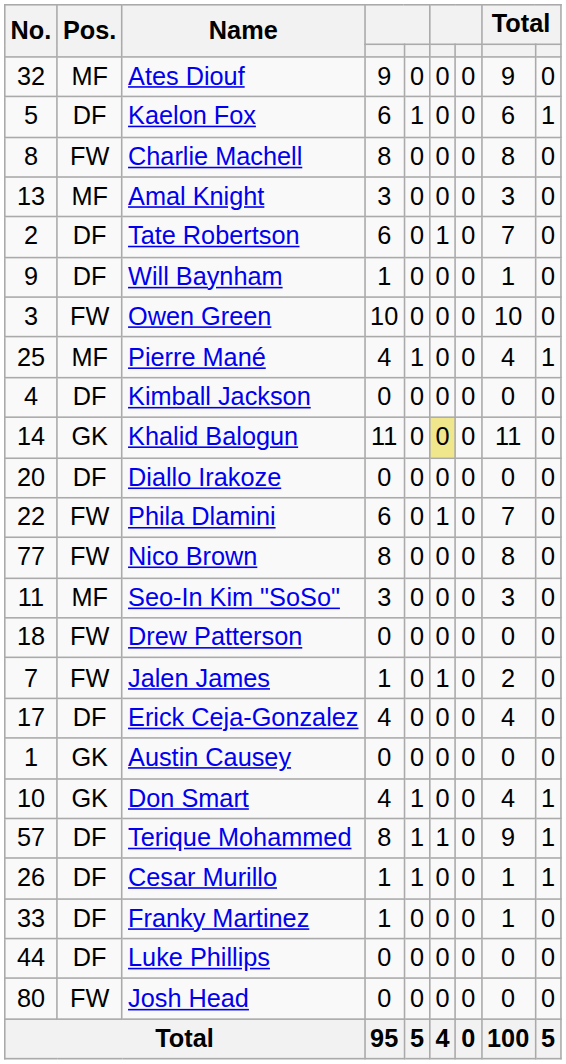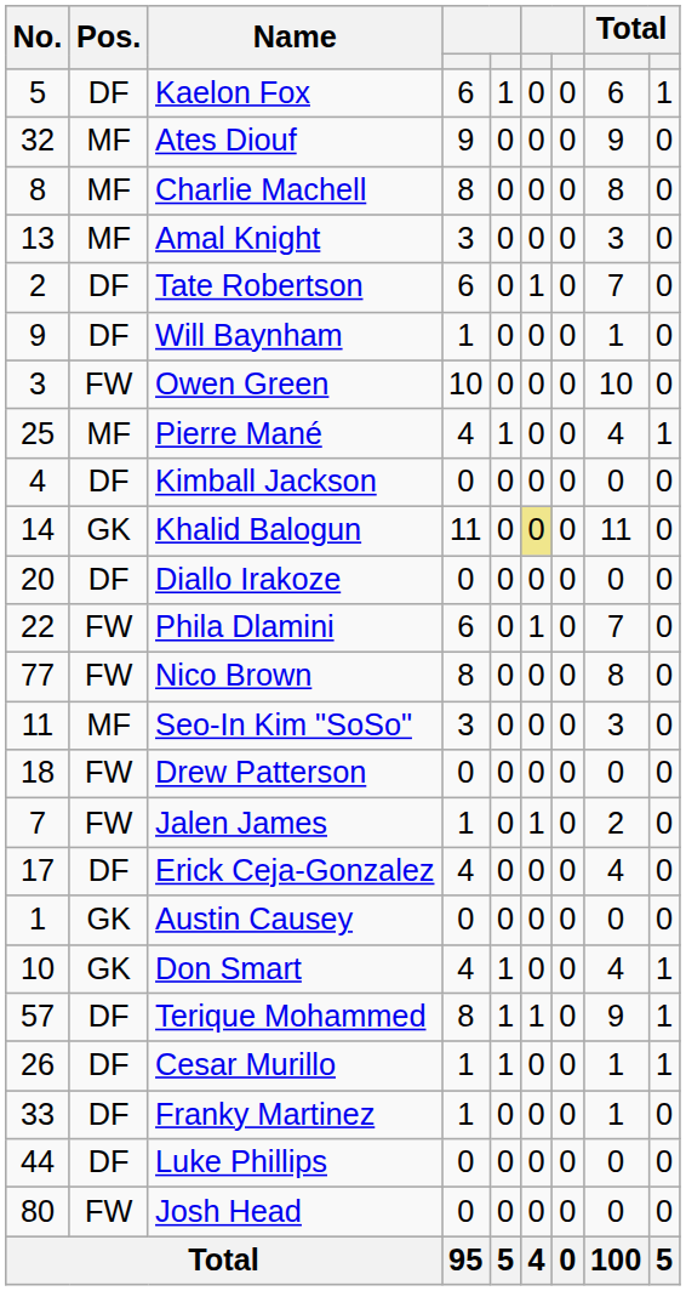 <table class="wikitable sortable" style="text-align: center;">
 <tr>
 <th rowspan="2">No.</th>
 <th rowspan="2">Pos.</th>
 <th rowspan="2">Name</th>
 <th colspan="2"></th>
 <th colspan="2"></th>
 <th colspan="2"><strong>Total</strong></th>
 </tr>
 <tr>
 <th></th>
 <th></th>
 <th></th>
 <th></th>
 <th></th>
 <th></th>
 </tr>
 <tr>
+<td>5</td>
+<td>DF</td>
+<td align="left"> <a href='#'>Kaelon Fox</a></td>
+<td>6</td>
+<td>1</td>
+<td>0</td>
+<td>0</td>
+<td>6</td>
+<td>1</td>
+</tr>
+<tr>
 <td>32</td>
 <td>MF</td>
 <td align="left"> <a href='#'>Ates Diouf</a></td>
 <td>9</td>
 <td>0</td>
 <td>0</td>
 <td>0</td>
 <td>9</td>
 <td>0</td>
 </tr>
 <tr>
-<td>5</td>
-<td>DF</td>
-<td align="left"> <a href='#'>Kaelon Fox</a></td>
-<td>6</td>
-<td>1</td>
-<td>0</td>
-<td>0</td>
-<td>6</td>
-<td>1</td>
-</tr>
-<tr>
 <td>8</td>
-<td>FW</td>
+<td>MF</td>
 <td align="left"> <a href='#'>Charlie Machell</a></td>
 <td>8</td>
 <td>0</td>
 <td>0</td>
 <td>0</td>
 <td>8</td>
 <td>0</td>
 </tr>
 <tr>
 <td>13</td>
 <td>MF</td>
 <td align="left"> <a href='#'>Amal Knight</a></td>
 <td>3</td>
 <td>0</td>
 <td>0</td>
 <td>0</td>
 <td>3</td>
 <td>0</td>
 </tr>
 <tr>
 <td>2</td>
 <td>DF</td>
 <td align="left"> <a href='#'>Tate Robertson</a></td>
 <td>6</td>
 <td>0</td>
 <td>1</td>
 <td>0</td>
 <td>7</td>
 <td>0</td>
 </tr>
 <tr>
 <td>9</td>
 <td>DF</td>
 <td align="left"> <a href='#'>Will Baynham</a></td>
 <td>1</td>
 <td>0</td>
 <td>0</td>
 <td>0</td>
 <td>1</td>
 <td>0</td>
 </tr>
 <tr>
 <td>3</td>
 <td>FW</td>
 <td align="left"> <a href='#'>Owen Green</a></td>
 <td>10</td>
 <td>0</td>
 <td>0</td>
 <td>0</td>
 <td>10</td>
 <td>0</td>
 </tr>
 <tr>
 <td>25</td>
 <td>MF</td>
 <td align="left"> <a href='#'>Pierre Mané</a></td>
 <td>4</td>
 <td>1</td>
 <td>0</td>
 <td>0</td>
 <td 0>4</td>
 <td>1</td>
 </tr>
 <tr>
 <td>4</td>
 <td>DF</td>
 <td align="left"> <a href='#'>Kimball Jackson</a></td>
 <td>0</td>
 <td>0</td>
 <td>0</td>
 <td>0</td>
 <td>0</td>
 <td>0</td>
 </tr>
 <tr>
 <td>14</td>
 <td>GK</td>
 <td align="left"> <a href='#'>Khalid Balogun</a></td>
 <td>11</td>
 <td>0</td>
 <td style="background: khaki;">0</td>
 <td>0</td>
 <td>11</td>
 <td>0</td>
 </tr>
 <tr>
 <td>20</td>
 <td>DF</td>
 <td align="left"> <a href='#'>Diallo Irakoze</a></td>
 <td>0</td>
 <td>0</td>
 <td>0</td>
 <td>0</td>
 <td>0</td>
 <td>0</td>
 </tr>
 <tr>
 <td>22</td>
 <td>FW</td>
 <td align="left"> <a href='#'>Phila Dlamini</a></td>
 <td>6</td>
 <td>0</td>
 <td>1</td>
 <td>0</td>
 <td>7</td>
 <td>0</td>
 </tr>
 <tr>
 <td>77</td>
 <td>FW</td>
 <td align="left"> <a href='#'>Nico Brown</a></td>
 <td>8</td>
 <td>0</td>
 <td>0</td>
 <td>0</td>
 <td>8</td>
 <td>0</td>
 </tr>
 <tr>
 <td>11</td>
 <td>MF</td>
 <td align="left"> <a href='#'>Seo-In Kim "SoSo"</a></td>
 <td>3</td>
 <td>0</td>
 <td>0</td>
 <td>0</td>
 <td>3</td>
 <td>0</td>
 </tr>
 <tr>
 <td>18</td>
 <td>FW</td>
 <td align="left"> <a href='#'>Drew Patterson</a></td>
 <td>0</td>
 <td>0</td>
 <td>0</td>
 <td>0</td>
 <td>0</td>
 <td>0</td>
 </tr>
 <tr>
 <td>7</td>
 <td>FW</td>
 <td align="left"> <a href='#'>Jalen James</a></td>
 <td>1</td>
 <td>0</td>
 <td>1</td>
 <td>0</td>
 <td>2</td>
 <td>0</td>
 </tr>
 <tr>
 <td>17</td>
 <td>DF</td>
 <td align="left"> <a href='#'>Erick Ceja-Gonzalez</a></td>
 <td>4</td>
 <td>0</td>
 <td>0</td>
 <td>0</td>
 <td>4</td>
 <td>0</td>
 </tr>
 <tr>
 <td>1</td>
 <td>GK</td>
 <td align="left"> <a href='#'>Austin Causey</a></td>
 <td>0</td>
 <td>0</td>
 <td>0</td>
 <td>0</td>
 <td>0</td>
 <td>0</td>
 </tr>
 <tr>
 <td>10</td>
 <td>GK</td>
 <td align="left"> <a href='#'>Don Smart</a></td>
 <td>4</td>
 <td>1</td>
 <td>0</td>
 <td>0</td>
 <td>4</td>
 <td>1</td>
 </tr>
 <tr>
 <td>57</td>
 <td>DF</td>
 <td align="left"> <a href='#'>Terique Mohammed</a></td>
 <td>8</td>
 <td>1</td>
 <td>1</td>
 <td>0</td>
 <td>9</td>
 <td>1</td>
 </tr>
 <tr>
 <td>26</td>
 <td>DF</td>
 <td align="left"> <a href='#'>Cesar Murillo</a></td>
 <td>1</td>
 <td>1</td>
 <td>0</td>
 <td>0</td>
 <td>1</td>
 <td>1</td>
 </tr>
 <tr>
 <td>33</td>
 <td>DF</td>
 <td align="left"> <a href='#'>Franky Martinez</a></td>
 <td>1</td>
 <td>0</td>
 <td>0</td>
 <td>0</td>
 <td>1</td>
 <td>0</td>
 </tr>
 <tr>
 <td>44</td>
 <td>DF</td>
 <td align="left"> <a href='#'>Luke Phillips</a></td>
 <td>0</td>
 <td>0</td>
 <td>0</td>
 <td>0</td>
 <td>0</td>
 <td>0</td>
 </tr>
 <tr>
 <td>80</td>
 <td>FW</td>
 <td align="left"> <a href='#'>Josh Head</a></td>
 <td>0</td>
 <td>0</td>
 <td>0</td>
 <td>0</td>
 <td>0</td>
 <td>0</td>
 </tr>
 <tr>
 <th colspan="3">Total</th>
 <th>95</th>
 <th>5</th>
 <th>4</th>
 <th>0</th>
 <th>100</th>
 <th>5</th>
 </tr>
 </table>
